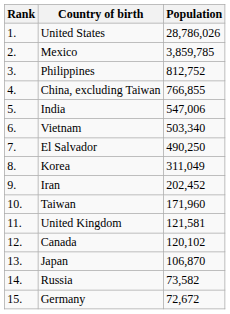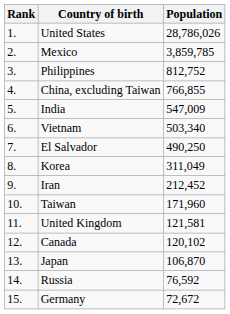 <table class="wikitable sortable">
 <tr>
 <th>Rank</th>
 <th>Country of birth</th>
 <th>Population</th>
 </tr>
 <tr>
 <td>1.</td>
 <td>United States</td>
 <td>28,786,026</td>
 </tr>
 <tr>
 <td>2.</td>
 <td>Mexico</td>
 <td>3,859,785</td>
 </tr>
 <tr>
 <td>3.</td>
 <td>Philippines</td>
 <td>812,752</td>
 </tr>
 <tr>
 <td>4.</td>
 <td>China, excluding Taiwan</td>
 <td>766,855</td>
 </tr>
 <tr>
 <td>5.</td>
 <td>India</td>
-<td>547,006</td>
+<td>547,009</td>
 </tr>
 <tr>
 <td>6.</td>
 <td>Vietnam</td>
 <td>503,340</td>
 </tr>
 <tr>
 <td>7.</td>
 <td>El Salvador</td>
 <td>490,250</td>
 </tr>
 <tr>
 <td>8.</td>
 <td>Korea</td>
 <td>311,049</td>
 </tr>
 <tr>
 <td>9.</td>
 <td>Iran</td>
-<td>202,452</td>
+<td>212,452</td>
 </tr>
 <tr>
 <td>10.</td>
 <td>Taiwan</td>
 <td>171,960</td>
 </tr>
 <tr>
 <td>11.</td>
 <td>United Kingdom</td>
 <td>121,581</td>
 </tr>
 <tr>
 <td>12.</td>
 <td>Canada</td>
 <td>120,102</td>
 </tr>
 <tr>
 <td>13.</td>
 <td>Japan</td>
 <td>106,870</td>
 </tr>
 <tr>
 <td>14.</td>
 <td>Russia</td>
-<td>73,582</td>
+<td>76,592</td>
 </tr>
 <tr>
 <td>15.</td>
 <td>Germany</td>
 <td>72,672</td>
 </tr>
 </table>
